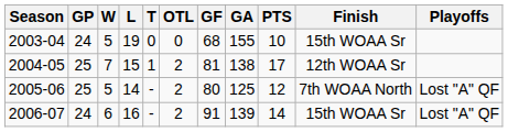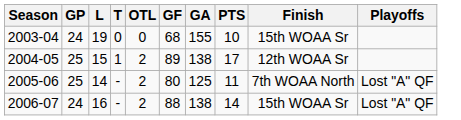 <table class="wikitable">
 <tr>
 <th>Season</th>
 <th>GP</th>
-<th>W</th>
 <th>L</th>
 <th>T</th>
 <th>OTL</th>
 <th>GF</th>
 <th>GA</th>
 <th>PTS</th>
 <th>Finish</th>
 <th>Playoffs</th>
 </tr>
 <tr align="center">
 <td>2003-04</td>
 <td>24</td>
-<td>5</td>
 <td>19</td>
 <td>0</td>
 <td>0</td>
 <td>68</td>
 <td>155</td>
 <td>10</td>
 <td>15th WOAA Sr</td>
 <td></td>
 </tr>
 <tr align="center">
 <td>2004-05</td>
 <td>25</td>
-<td>7</td>
 <td>15</td>
 <td>1</td>
 <td>2</td>
-<td>81</td>
+<td>89</td>
 <td>138</td>
 <td>17</td>
 <td>12th WOAA Sr</td>
 <td></td>
 </tr>
 <tr align="center">
 <td>2005-06</td>
 <td>25</td>
-<td>5</td>
 <td>14</td>
 <td>-</td>
 <td>2</td>
 <td>80</td>
 <td>125</td>
-<td>12</td>
+<td>11</td>
 <td>7th WOAA North</td>
 <td>Lost "A" QF</td>
 </tr>
 <tr align="center">
 <td>2006-07</td>
 <td>24</td>
-<td>6</td>
 <td>16</td>
 <td>-</td>
 <td>2</td>
-<td>91</td>
-<td>139</td>
+<td>88</td>
+<td>138</td>
 <td>14</td>
 <td>15th WOAA Sr</td>
 <td>Lost "A" QF</td>
 </tr>
 </table>
